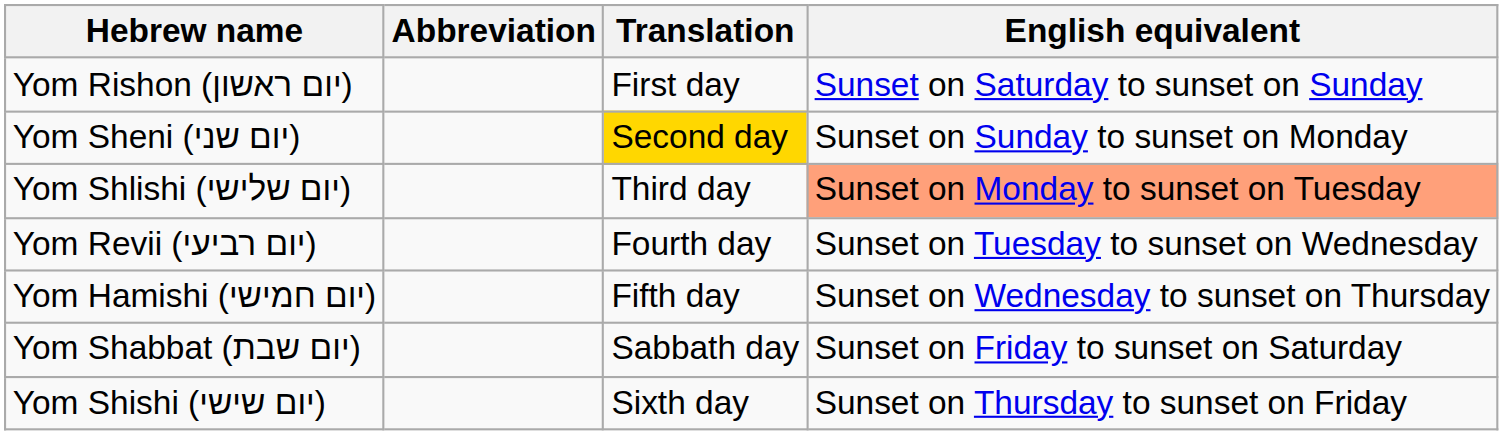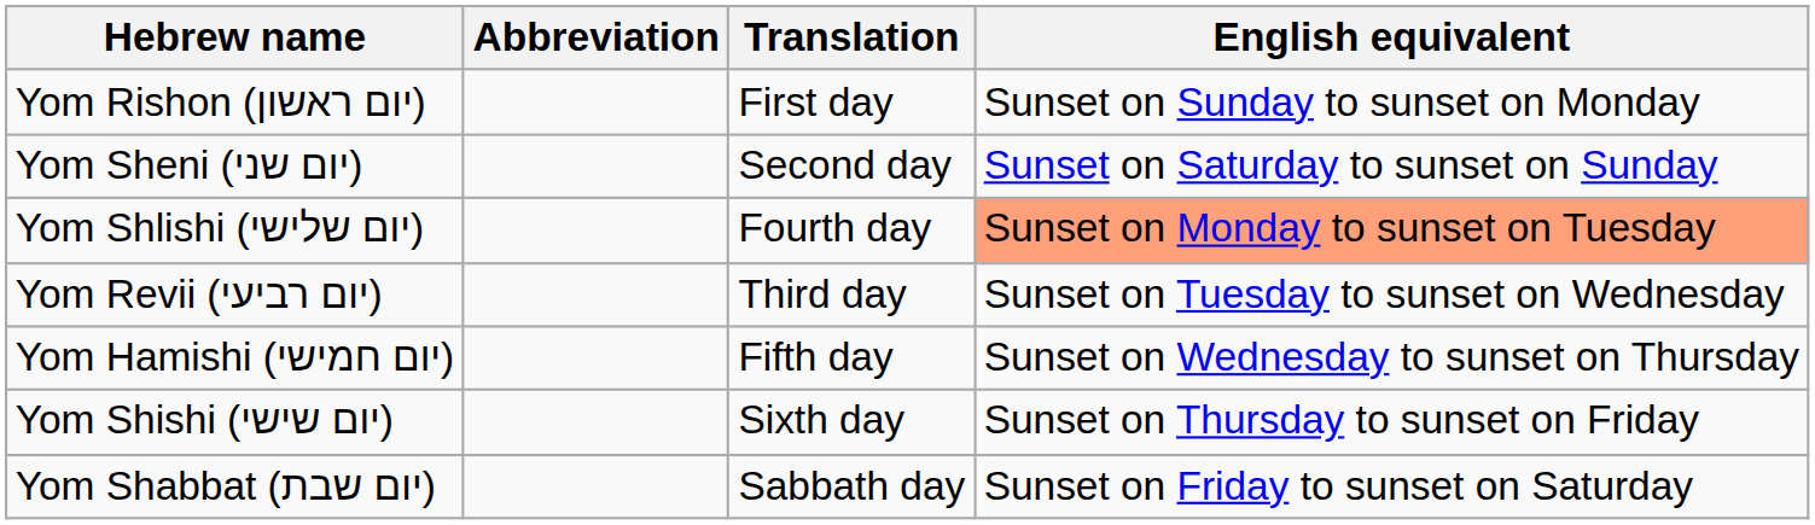 <table class="wikitable">
 <tr>
 <th>Hebrew name</th>
 <th>Abbreviation</th>
 <th>Translation</th>
 <th>English equivalent</th>
 </tr>
 <tr>
 <td>Yom Rishon (יום ראשון)</td>
 <td></td>
 <td>First day</td>
-<td><a href='#'>Sunset</a> on <a href='#'>Saturday</a> to sunset on <a href='#'>Sunday</a></td>
+<td>Sunset on <a href='#'>Sunday</a> to sunset on Monday</td>
 </tr>
 <tr>
 <td>Yom Sheni (יום שני)</td>
 <td></td>
-<td style="background: gold;">Second day</td>
-<td>Sunset on <a href='#'>Sunday</a> to sunset on Monday</td>
+<td>Second day</td>
+<td><a href='#'>Sunset</a> on <a href='#'>Saturday</a> to sunset on <a href='#'>Sunday</a></td>
 </tr>
 <tr>
 <td>Yom Shlishi (יום שלישי)</td>
 <td></td>
-<td>Third day</td>
+<td>Fourth day</td>
 <td style="background: lightsalmon;">Sunset on <a href='#'>Monday</a> to sunset on Tuesday</td>
 </tr>
 <tr>
 <td>Yom Revii (יום רביעי)</td>
 <td></td>
-<td>Fourth day</td>
+<td>Third day</td>
 <td>Sunset on <a href='#'>Tuesday</a> to sunset on Wednesday</td>
 </tr>
 <tr>
 <td>Yom Hamishi (יום חמישי)</td>
 <td></td>
 <td>Fifth day</td>
 <td>Sunset on <a href='#'>Wednesday</a> to sunset on Thursday</td>
 </tr>
 <tr>
+<td>Yom Shishi (יום שישי)</td>
+<td></td>
+<td>Sixth day</td>
+<td>Sunset on <a href='#'>Thursday</a> to sunset on Friday</td>
+</tr>
+<tr>
 <td>Yom Shabbat (יום שבת)</td>
 <td></td>
 <td>Sabbath day</td>
 <td>Sunset on <a href='#'>Friday</a> to sunset on Saturday</td>
 </tr>
-<tr>
-<td>Yom Shishi (יום שישי)</td>
-<td></td>
-<td>Sixth day</td>
-<td>Sunset on <a href='#'>Thursday</a> to sunset on Friday</td>
-</tr>
 </table>
